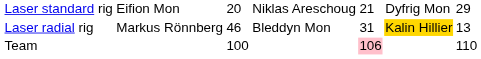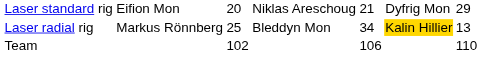 <table>
 <tr>
 <td><a href='#'>Laser standard</a> rig</td>
 <td>Eifion Mon <br> </td>
 <td>20</td>
 <td>Niklas Areschoug <br> </td>
 <td>21</td>
 <td>Dyfrig Mon <br> </td>
 <td>29</td>
 </tr>
 <tr>
 <td><a href='#'>Laser radial</a> rig</td>
 <td>Markus Rönnberg <br> </td>
-<td>46</td>
+<td>25</td>
 <td>Bleddyn Mon <br> </td>
-<td>31</td>
+<td>34</td>
 <td style="background: gold;">Kalin Hillier <br> </td>
 <td>13</td>
 </tr>
 <tr>
 <td>Team</td>
 <td></td>
-<td>100</td>
+<td>102</td>
 <td></td>
-<td style="background: pink;">106</td>
+<td>106</td>
 <td></td>
 <td>110</td>
 </tr>
 </table>
